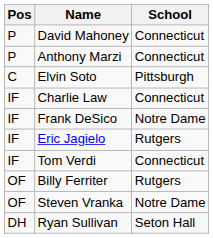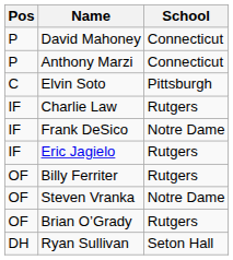 <table class=wikitable>
 <tr>
 <th>Pos</th>
 <th>Name</th>
 <th>School</th>
 </tr>
 <tr>
 <td>P</td>
 <td>David Mahoney</td>
 <td>Connecticut</td>
 </tr>
 <tr>
 <td>P</td>
 <td>Anthony Marzi</td>
 <td>Connecticut</td>
 </tr>
 <tr>
 <td>C</td>
 <td>Elvin Soto</td>
 <td>Pittsburgh</td>
 </tr>
 <tr>
 <td>IF</td>
 <td>Charlie Law</td>
-<td>Connecticut</td>
+<td>Rutgers</td>
 </tr>
 <tr>
 <td>IF</td>
 <td>Frank DeSico</td>
 <td>Notre Dame</td>
 </tr>
 <tr>
 <td>IF</td>
 <td><a href='#'>Eric Jagielo</a></td>
 <td>Rutgers</td>
 </tr>
 <tr>
-<td>IF</td>
-<td>Tom Verdi</td>
-<td>Connecticut</td>
-</tr>
-<tr>
 <td>OF</td>
 <td>Billy Ferriter</td>
 <td>Rutgers</td>
 </tr>
 <tr>
 <td>OF</td>
 <td>Steven Vranka</td>
 <td>Notre Dame</td>
 </tr>
 <tr>
+<td>OF</td>
+<td>Brian O’Grady</td>
+<td>Rutgers</td>
+</tr>
+<tr>
 <td>DH</td>
 <td>Ryan Sullivan</td>
 <td>Seton Hall</td>
 </tr>
 </table>
